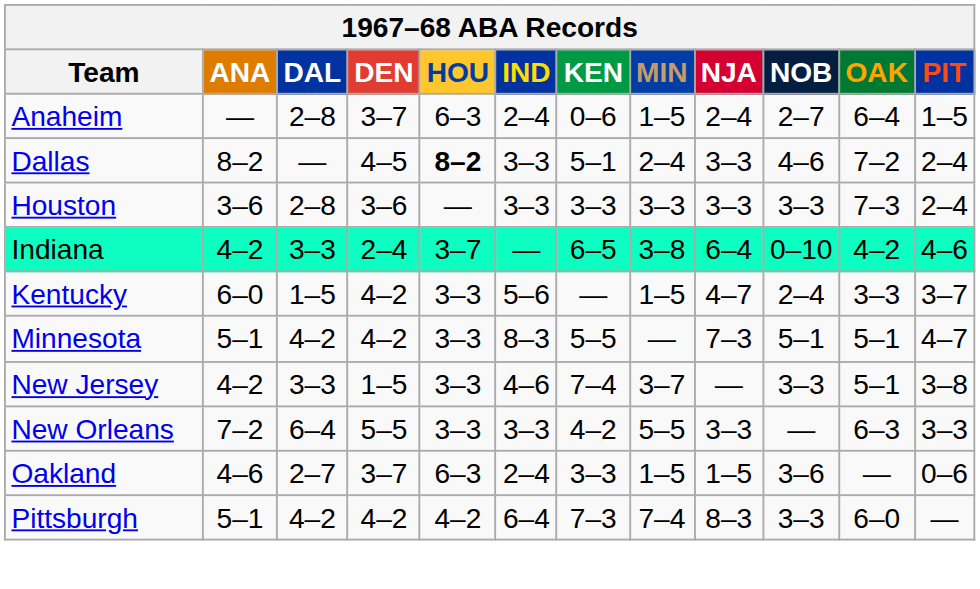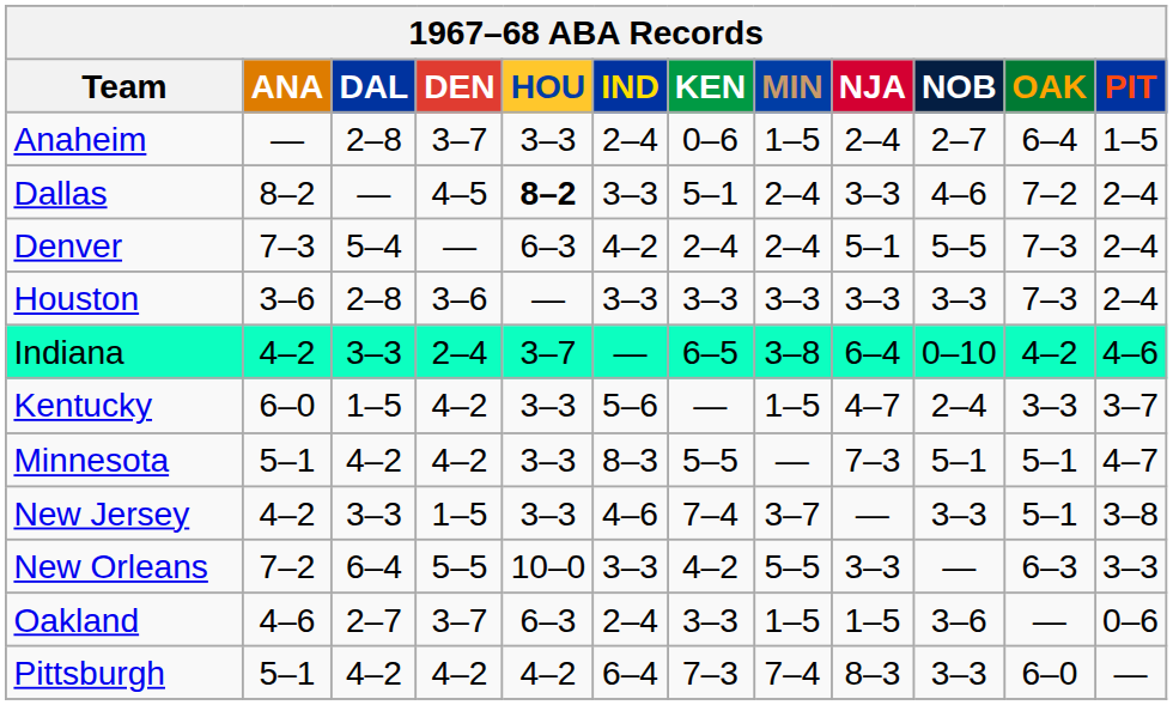 <table class="wikitable" style="font-size:95%; text-align:center;">
 <tr>
 <th colspan=12>1967–68 ABA Records</th>
 </tr>
 <tr>
 <th width=100>Team</th>
 <th style="background:#DE7C00;color:#FFFFFF;width=35">ANA</th>
 <th style="background:#00339F;color:#FFFFFF;width=35">DAL</th>
 <th style="background:#E03C31;color:#FFFFFF;width=35">DEN</th>
 <th style="background:#FFC72C;color:#003DA5;width=35">HOU</th>
 <th style="background:#0032A0;color:#FEDD00;width=35">IND</th>
 <th style="background:#009A44;color:#FFFFFF;width=35">KEN</th>
 <th style="background:#003DA5;color:#C89A6A;width=35">MIN</th>
 <th style="background:#D40032;color:#FFFFFF;width=35">NJA</th>
 <th style="background:#041E42;color:#FFFFFF;width=35">NOB</th>
 <th style="background:#007A33;color:#FFA400;width=35">OAK</th>
 <th style="background:#0032A0;color:#FF4911;width=35">PIT</th>
 </tr>
 <tr>
 <td style="text-align:left;"><a href='#'>Anaheim</a></td>
 <td>—</td>
 <td>2–8</td>
 <td>3–7</td>
-<td>6–3</td>
+<td>3–3</td>
 <td>2–4</td>
 <td>0–6</td>
 <td>1–5</td>
 <td>2–4</td>
 <td>2–7</td>
 <td>6–4</td>
 <td>1–5</td>
 </tr>
 <tr>
 <td style="text-align:left;"><a href='#'>Dallas</a></td>
 <td>8–2</td>
 <td>—</td>
 <td>4–5</td>
 <td><strong>8–2</strong></td>
 <td>3–3</td>
 <td>5–1</td>
 <td>2–4</td>
 <td>3–3</td>
 <td>4–6</td>
 <td>7–2</td>
+<td>2–4</td>
+</tr>
+<tr>
+<td style="text-align:left;"><a href='#'>Denver</a></td>
+<td>7–3</td>
+<td>5–4</td>
+<td>—</td>
+<td>6–3</td>
+<td>4–2</td>
+<td>2–4</td>
+<td>2–4</td>
+<td>5–1</td>
+<td>5–5</td>
+<td>7–3</td>
 <td>2–4</td>
 </tr>
 <tr>
 <td style="text-align:left;"><a href='#'>Houston</a></td>
 <td>3–6</td>
 <td>2–8</td>
 <td>3–6</td>
 <td>—</td>
 <td>3–3</td>
 <td>3–3</td>
 <td>3–3</td>
 <td>3–3</td>
 <td>3–3</td>
 <td>7–3</td>
 <td>2–4</td>
 </tr>
 <tr bgcolor=“ccffcc”>
 <td style="text-align:left;">Indiana</td>
 <td>4–2</td>
 <td>3–3</td>
 <td>2–4</td>
 <td>3–7</td>
 <td>—</td>
 <td>6–5</td>
 <td>3–8</td>
 <td>6–4</td>
 <td>0–10</td>
 <td>4–2</td>
 <td>4–6</td>
 </tr>
 <tr>
 <td style="text-align:left;"><a href='#'>Kentucky</a></td>
 <td>6–0</td>
 <td>1–5</td>
 <td>4–2</td>
 <td>3–3</td>
 <td>5–6</td>
 <td>—</td>
 <td>1–5</td>
 <td>4–7</td>
 <td>2–4</td>
 <td>3–3</td>
 <td>3–7</td>
 </tr>
 <tr>
 <td style="text-align:left;"><a href='#'>Minnesota</a></td>
 <td>5–1</td>
 <td>4–2</td>
 <td>4–2</td>
 <td>3–3</td>
 <td>8–3</td>
 <td>5–5</td>
 <td>—</td>
 <td>7–3</td>
 <td>5–1</td>
 <td>5–1</td>
 <td>4–7</td>
 </tr>
 <tr>
 <td style="text-align:left;"><a href='#'>New Jersey</a></td>
 <td>4–2</td>
 <td>3–3</td>
 <td>1–5</td>
 <td>3–3</td>
 <td>4–6</td>
 <td>7–4</td>
 <td>3–7</td>
 <td>—</td>
 <td>3–3</td>
 <td>5–1</td>
 <td>3–8</td>
 </tr>
 <tr>
 <td style="text-align:left;"><a href='#'>New Orleans</a></td>
 <td>7–2</td>
 <td>6–4</td>
 <td>5–5</td>
-<td>3–3</td>
+<td>10–0</td>
 <td>3–3</td>
 <td>4–2</td>
 <td>5–5</td>
 <td>3–3</td>
 <td>—</td>
 <td>6–3</td>
 <td>3–3</td>
 </tr>
 <tr>
 <td style="text-align:left;"><a href='#'>Oakland</a></td>
 <td>4–6</td>
 <td>2–7</td>
 <td>3–7</td>
 <td>6–3</td>
 <td>2–4</td>
 <td>3–3</td>
 <td>1–5</td>
 <td>1–5</td>
 <td>3–6</td>
 <td>—</td>
 <td>0–6</td>
 </tr>
 <tr>
 <td style="text-align:left;"><a href='#'>Pittsburgh</a></td>
 <td>5–1</td>
 <td>4–2</td>
 <td>4–2</td>
 <td>4–2</td>
 <td>6–4</td>
 <td>7–3</td>
 <td>7–4</td>
 <td>8–3</td>
 <td>3–3</td>
 <td>6–0</td>
 <td>—</td>
 </tr>
 </table>
